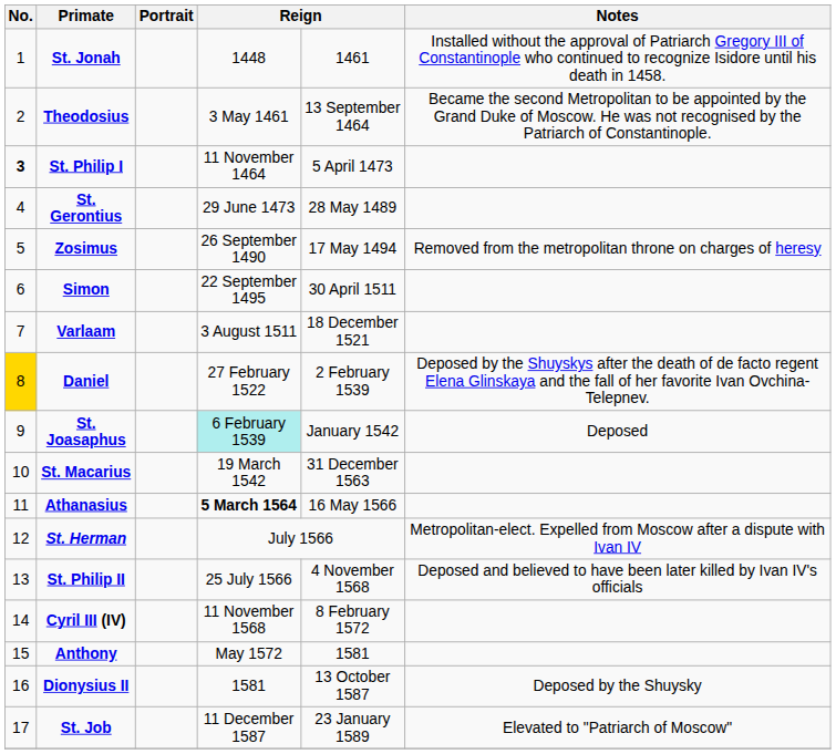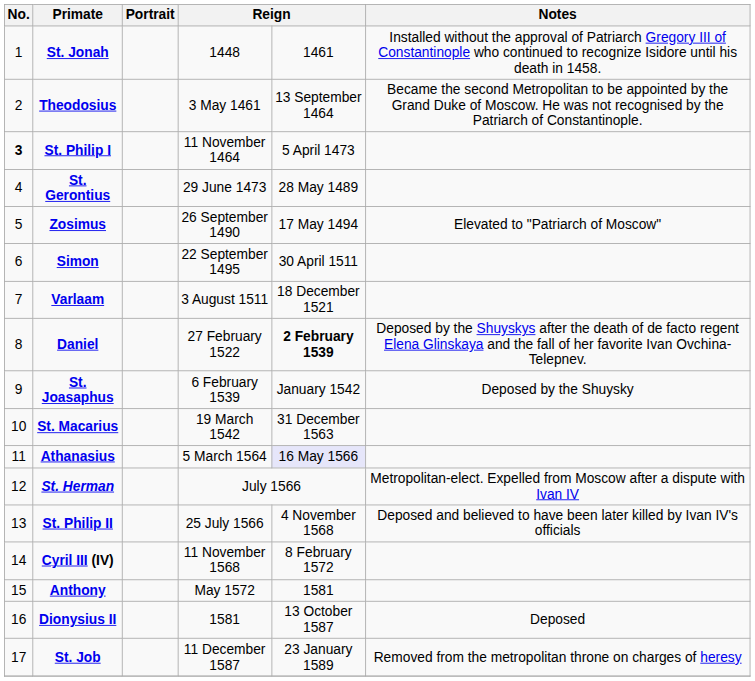 <table class="wikitable" style="text-align:center;">
 <tr>
 <th>No.</th>
 <th>Primate</th>
 <th>Portrait</th>
 <th colspan="2">Reign</th>
 <th>Notes</th>
 </tr>
 <tr>
 <td>1</td>
 <td><strong><a href='#'>St. Jonah</a></strong></td>
 <td></td>
 <td>1448</td>
 <td>1461</td>
 <td>Installed without the approval of Patriarch <a href='#'>Gregory III of Constantinople</a> who continued to recognize Isidore until his death in 1458.</td>
 </tr>
 <tr>
 <td>2</td>
 <td><strong><a href='#'>Theodosius</a></strong></td>
 <td></td>
 <td>3 May 1461</td>
 <td>13 September 1464</td>
 <td>Became the second Metropolitan to be appointed by the Grand Duke of Moscow. He was not recognised by the Patriarch of Constantinople.</td>
 </tr>
 <tr>
 <td><strong>3</strong></td>
 <td><strong><a href='#'>St. Philip I</a></strong></td>
 <td></td>
 <td>11 November 1464</td>
 <td>5 April 1473</td>
 <td></td>
 </tr>
 <tr>
 <td>4</td>
 <td><strong><a href='#'>St. Gerontius</a></strong></td>
 <td></td>
 <td>29 June 1473</td>
 <td>28 May 1489</td>
 <td></td>
 </tr>
 <tr>
 <td>5</td>
 <td><strong><a href='#'>Zosimus</a></strong></td>
 <td></td>
 <td>26 September 1490</td>
 <td>17 May 1494</td>
-<td>Removed from the metropolitan throne on charges of <a href='#'>heresy</a></td>
+<td>Elevated to "Patriarch of Moscow"</td>
 </tr>
 <tr>
 <td>6</td>
 <td><strong><a href='#'>Simon</a></strong></td>
 <td></td>
 <td>22 September 1495</td>
 <td>30 April 1511</td>
 <td></td>
 </tr>
 <tr>
 <td>7</td>
 <td><strong><a href='#'>Varlaam</a></strong></td>
 <td></td>
 <td>3 August 1511</td>
 <td>18 December 1521</td>
 <td></td>
 </tr>
 <tr>
-<td style="background: gold;">8</td>
+<td>8</td>
 <td><strong><a href='#'>Daniel</a></strong><br></td>
 <td></td>
 <td>27 February 1522</td>
-<td>2 February 1539</td>
+<td><strong>2 February 1539</strong></td>
 <td>Deposed by the <a href='#'>Shuyskys</a> after the death of de facto regent <a href='#'>Elena Glinskaya</a> and the fall of her favorite Ivan Ovchina-Telepnev.</td>
 </tr>
 <tr>
 <td>9</td>
 <td><strong><a href='#'>St. Joasaphus</a></strong><br></td>
 <td></td>
-<td style="background: paleturquoise;">6 February 1539</td>
+<td>6 February 1539</td>
 <td>January 1542</td>
-<td>Deposed</td>
+<td>Deposed by the Shuysky</td>
 </tr>
 <tr>
 <td>10</td>
 <td><strong><a href='#'>St. Macarius</a></strong></td>
 <td></td>
 <td>19 March 1542</td>
 <td>31 December 1563</td>
 <td></td>
 </tr>
 <tr>
 <td>11</td>
 <td><strong><a href='#'>Athanasius</a></strong><br></td>
 <td></td>
-<td><strong>5 March 1564</strong></td>
-<td>16 May 1566</td>
+<td>5 March 1564</td>
+<td style="background: lavender;">16 May 1566</td>
 <td></td>
 </tr>
 <tr>
 <td>12</td>
 <td><strong><em><a href='#'>St. Herman</a></em></strong><br></td>
 <td></td>
 <td colspan=2>July 1566</td>
 <td>Metropolitan-elect. Expelled from Moscow after a dispute with <a href='#'>Ivan IV</a></td>
 </tr>
 <tr>
 <td>13</td>
 <td><strong><a href='#'>St. Philip II</a></strong><br></td>
 <td></td>
 <td>25 July 1566</td>
 <td>4 November 1568</td>
 <td>Deposed and believed to have been later killed by Ivan IV's officials</td>
 </tr>
 <tr>
 <td>14</td>
 <td><strong><a href='#'>Cyril III</a> (IV)</strong><br></td>
 <td></td>
 <td>11 November 1568</td>
 <td>8 February 1572</td>
 <td></td>
 </tr>
 <tr>
 <td>15</td>
 <td><strong><a href='#'>Anthony</a></strong></td>
 <td></td>
 <td>May 1572</td>
 <td>1581</td>
 <td></td>
 </tr>
 <tr>
 <td>16</td>
 <td><strong><a href='#'>Dionysius II</a></strong><br></td>
 <td></td>
 <td>1581</td>
 <td>13 October 1587</td>
-<td>Deposed by the Shuysky</td>
+<td>Deposed</td>
 </tr>
 <tr>
 <td>17</td>
 <td><strong><a href='#'>St. Job</a></strong></td>
 <td></td>
 <td>11 December 1587</td>
 <td>23 January 1589</td>
-<td>Elevated to "Patriarch of Moscow"</td>
+<td>Removed from the metropolitan throne on charges of <a href='#'>heresy</a></td>
 </tr>
 <tr>
 </tr>
 </table>
